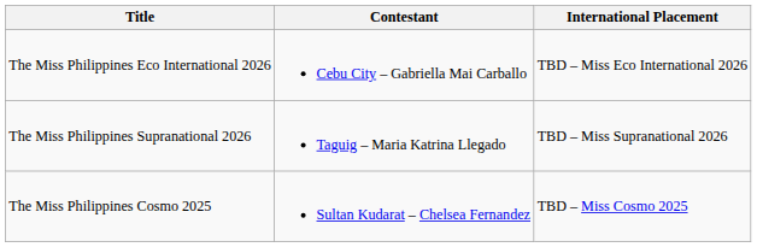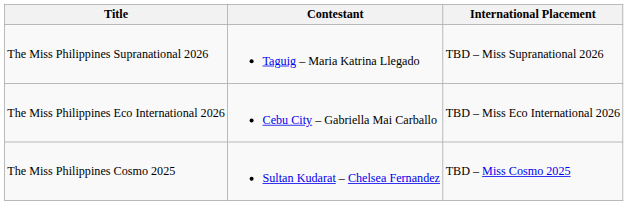 <table class="wikitable sortable" style="font-size: 95%;">
 <tr>
 <th>Title</th>
 <th>Contestant</th>
 <th>International Placement</th>
 </tr>
 <tr>
+<td>The Miss Philippines Supranational 2026</td>
+<td><br><ul><li><a href='#'>Taguig</a> – Maria Katrina Llegado</li></ul></td>
+<td>TBD – Miss Supranational 2026</td>
+</tr>
+<tr>
 <td>The Miss Philippines Eco International 2026</td>
 <td><br><ul><li><a href='#'>Cebu City</a> – Gabriella Mai Carballo</li></ul></td>
 <td>TBD – Miss Eco International 2026</td>
-</tr>
-<tr>
-<td>The Miss Philippines Supranational 2026</td>
-<td><br><ul><li><a href='#'>Taguig</a> – Maria Katrina Llegado</li></ul></td>
-<td>TBD – Miss Supranational 2026</td>
 </tr>
 <tr>
 <td>The Miss Philippines Cosmo 2025</td>
 <td><br><ul><li><a href='#'>Sultan Kudarat</a> – <a href='#'>Chelsea Fernandez</a></li></ul></td>
 <td>TBD – <a href='#'>Miss Cosmo 2025</a></td>
 </tr>
 </table>
